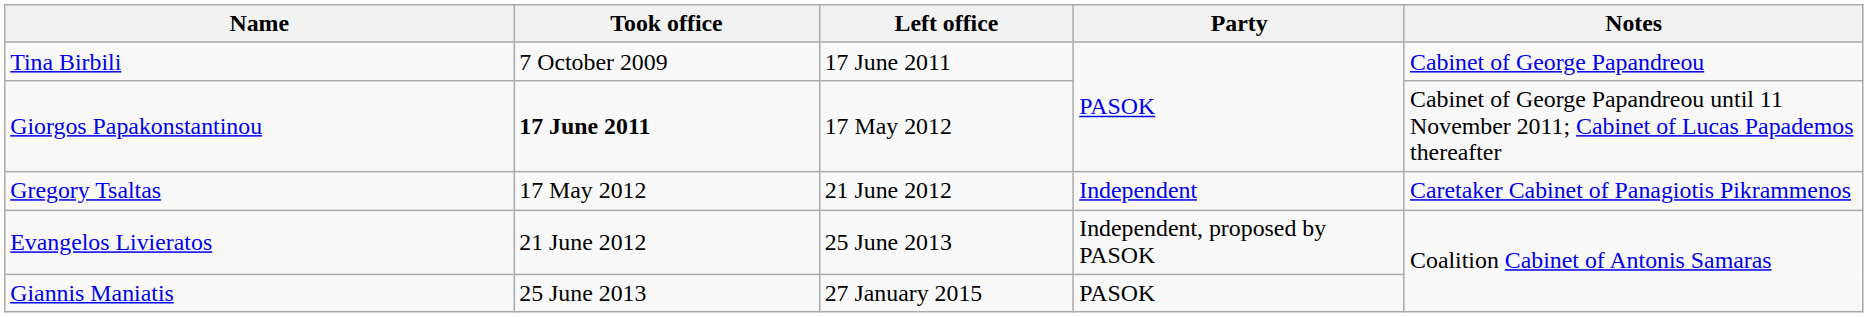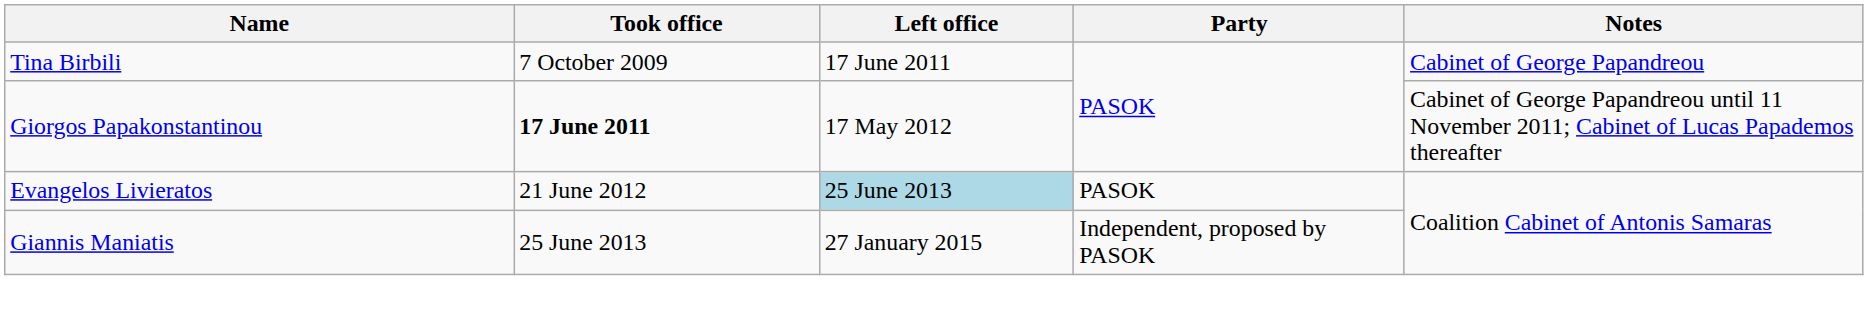 <table class="wikitable">
 <tr>
 <th width="20%">Name</th>
 <th width="12%">Took office</th>
 <th width="10%">Left office</th>
 <th width="13%">Party</th>
 <th width="18%">Notes</th>
 </tr>
 <tr>
 <td><a href='#'>Tina Birbili</a></td>
 <td>7 October 2009</td>
 <td>17 June 2011</td>
 <td rowspan=2><a href='#'>PASOK</a></td>
 <td><a href='#'>Cabinet of George Papandreou</a></td>
 </tr>
 <tr>
 <td><a href='#'>Giorgos Papakonstantinou</a></td>
 <td><strong>17 June 2011</strong></td>
 <td>17 May 2012</td>
 <td>Cabinet of George Papandreou until 11 November 2011; <a href='#'>Cabinet of Lucas Papademos</a> thereafter</td>
 </tr>
 <tr>
-<td><a href='#'>Gregory Tsaltas</a></td>
-<td>17 May 2012</td>
-<td>21 June 2012</td>
-<td><a href='#'>Independent</a></td>
-<td><a href='#'>Caretaker Cabinet of Panagiotis Pikrammenos</a></td>
-</tr>
-<tr>
 <td><a href='#'>Evangelos Livieratos</a></td>
 <td>21 June 2012</td>
-<td>25 June 2013</td>
-<td>Independent, proposed by PASOK</td>
+<td style="background: lightblue;">25 June 2013</td>
+<td>PASOK</td>
 <td rowspan=2>Coalition <a href='#'>Cabinet of Antonis Samaras</a></td>
 </tr>
 <tr>
 <td><a href='#'>Giannis Maniatis</a></td>
 <td>25 June 2013</td>
 <td>27 January 2015</td>
-<td>PASOK</td>
+<td>Independent, proposed by PASOK</td>
 </tr>
 </table>
